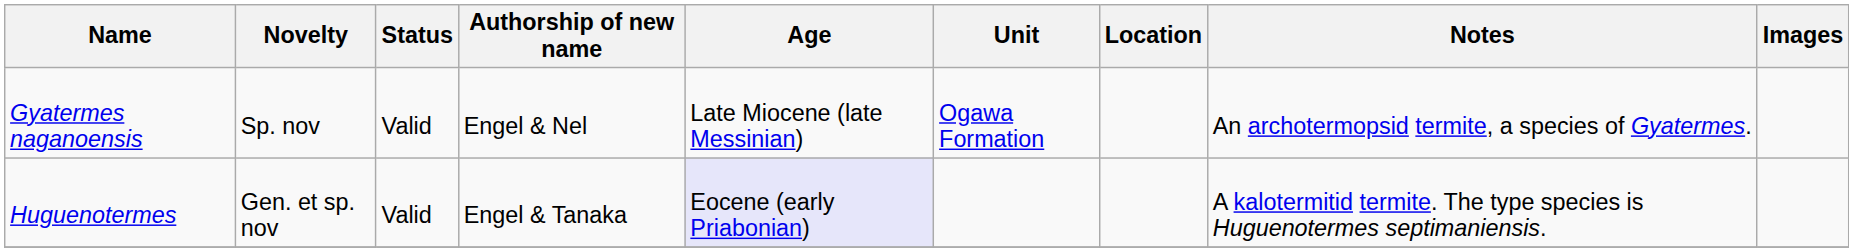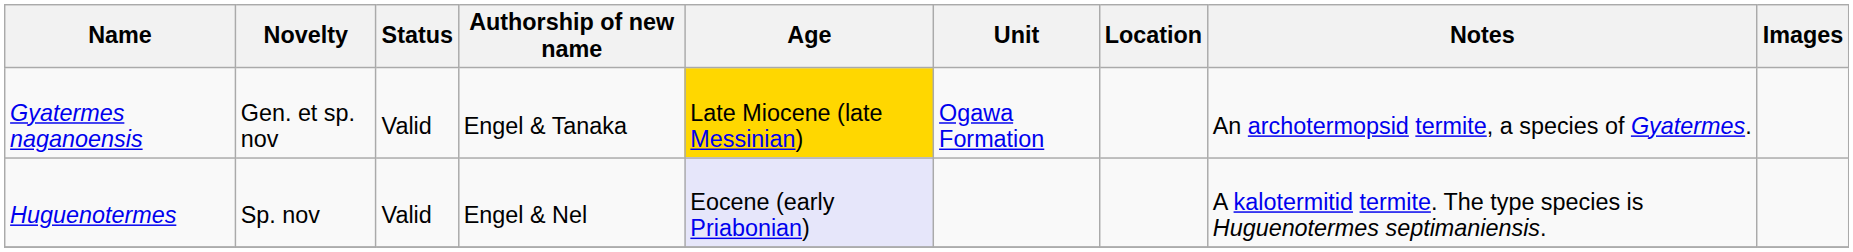 <table class="wikitable sortable" align="center" width="100%">
 <tr>
 <th>Name</th>
 <th>Novelty</th>
 <th>Status</th>
 <th>Authorship of new name</th>
 <th>Age</th>
 <th>Unit</th>
 <th>Location</th>
 <th>Notes</th>
 <th>Images</th>
 </tr>
 <tr>
 <td><br><em><a href='#'>Gyatermes naganoensis</a></em></td>
-<td><br>Sp. nov</td>
+<td><br>Gen. et sp. nov</td>
 <td><br>Valid</td>
-<td><br>Engel & Nel</td>
-<td><br>Late Miocene (late <a href='#'>Messinian</a>)</td>
+<td><br>Engel & Tanaka</td>
+<td style="background: gold;"><br>Late Miocene (late <a href='#'>Messinian</a>)</td>
 <td><br><a href='#'>Ogawa Formation</a></td>
 <td><br></td>
 <td><br>An <a href='#'>archotermopsid</a> <a href='#'>termite</a>, a species of <em><a href='#'>Gyatermes</a></em>.</td>
 <td></td>
 </tr>
 <tr>
 <td><br><em><a href='#'>Huguenotermes</a></em></td>
-<td><br>Gen. et sp. nov</td>
+<td><br>Sp. nov</td>
 <td><br>Valid</td>
-<td><br>Engel & Tanaka</td>
+<td><br>Engel & Nel</td>
 <td style="background: lavender;"><br>Eocene (early <a href='#'>Priabonian</a>)</td>
 <td></td>
 <td><br></td>
 <td><br>A <a href='#'>kalotermitid</a> <a href='#'>termite</a>. The type species is <em>Huguenotermes septimaniensis</em>.</td>
 <td></td>
 </tr>
 <tr>
 </tr>
 </table>
